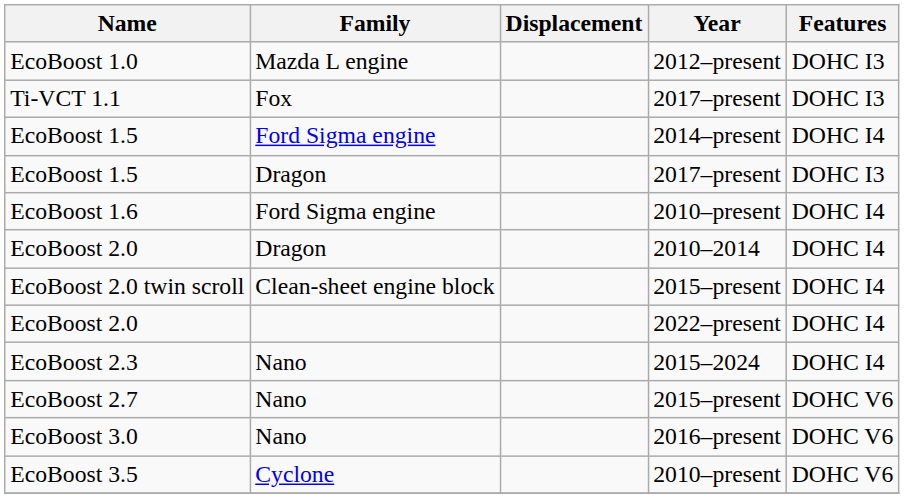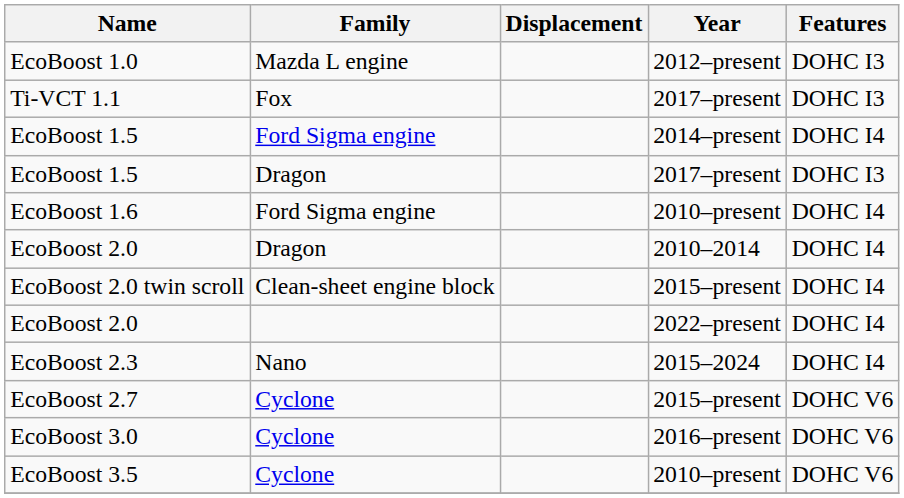 <table class="wikitable">
 <tr>
 <th>Name</th>
 <th>Family</th>
 <th>Displacement</th>
 <th>Year</th>
 <th>Features</th>
 </tr>
 <tr>
 <td>EcoBoost 1.0</td>
 <td>Mazda L engine</td>
 <td></td>
 <td>2012–present</td>
 <td>DOHC I3</td>
 </tr>
 <tr>
 <td>Ti-VCT 1.1</td>
 <td>Fox</td>
 <td></td>
 <td>2017–present</td>
 <td>DOHC I3</td>
 </tr>
 <tr>
 <td>EcoBoost 1.5</td>
 <td><a href='#'>Ford Sigma engine</a></td>
 <td></td>
 <td>2014–present</td>
 <td>DOHC I4</td>
 </tr>
 <tr>
 <td>EcoBoost 1.5</td>
 <td>Dragon</td>
 <td></td>
 <td>2017–present</td>
 <td>DOHC I3</td>
 </tr>
 <tr>
 <td>EcoBoost 1.6</td>
 <td>Ford Sigma engine</td>
 <td></td>
 <td>2010–present</td>
 <td>DOHC I4</td>
 </tr>
 <tr>
 <td>EcoBoost 2.0</td>
 <td>Dragon</td>
 <td></td>
 <td>2010–2014</td>
 <td>DOHC I4</td>
 </tr>
 <tr>
 <td>EcoBoost 2.0 twin scroll</td>
 <td>Clean-sheet engine block</td>
 <td></td>
 <td>2015–present</td>
 <td>DOHC I4</td>
 </tr>
 <tr>
 <td>EcoBoost 2.0</td>
 <td></td>
 <td></td>
 <td>2022–present</td>
 <td>DOHC I4</td>
 </tr>
 <tr>
 <td>EcoBoost 2.3</td>
 <td>Nano</td>
 <td></td>
 <td>2015–2024</td>
 <td>DOHC I4</td>
 </tr>
 <tr>
 <td>EcoBoost 2.7</td>
-<td>Nano</td>
+<td><a href='#'>Cyclone</a></td>
 <td></td>
 <td>2015–present</td>
 <td>DOHC V6</td>
 </tr>
 <tr>
 <td>EcoBoost 3.0</td>
-<td>Nano</td>
+<td><a href='#'>Cyclone</a></td>
 <td></td>
 <td>2016–present</td>
 <td>DOHC V6</td>
 </tr>
 <tr>
 <td>EcoBoost 3.5</td>
 <td><a href='#'>Cyclone</a></td>
 <td></td>
 <td>2010–present</td>
 <td>DOHC V6</td>
 </tr>
 <tr>
 </tr>
 </table>
